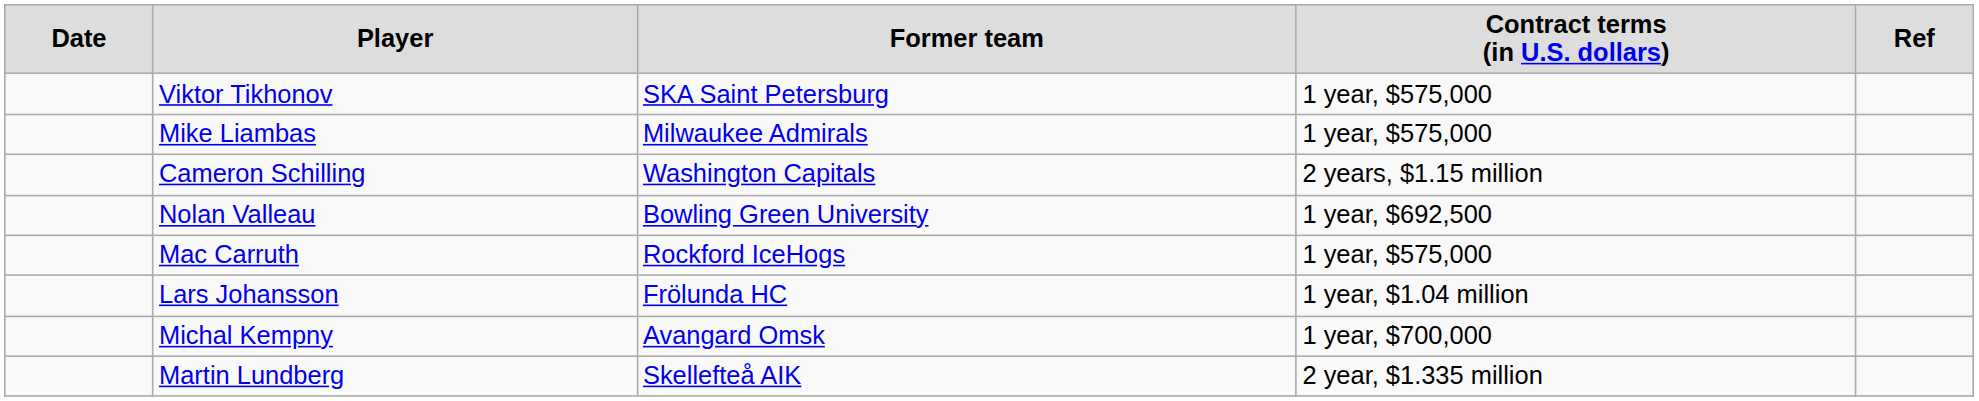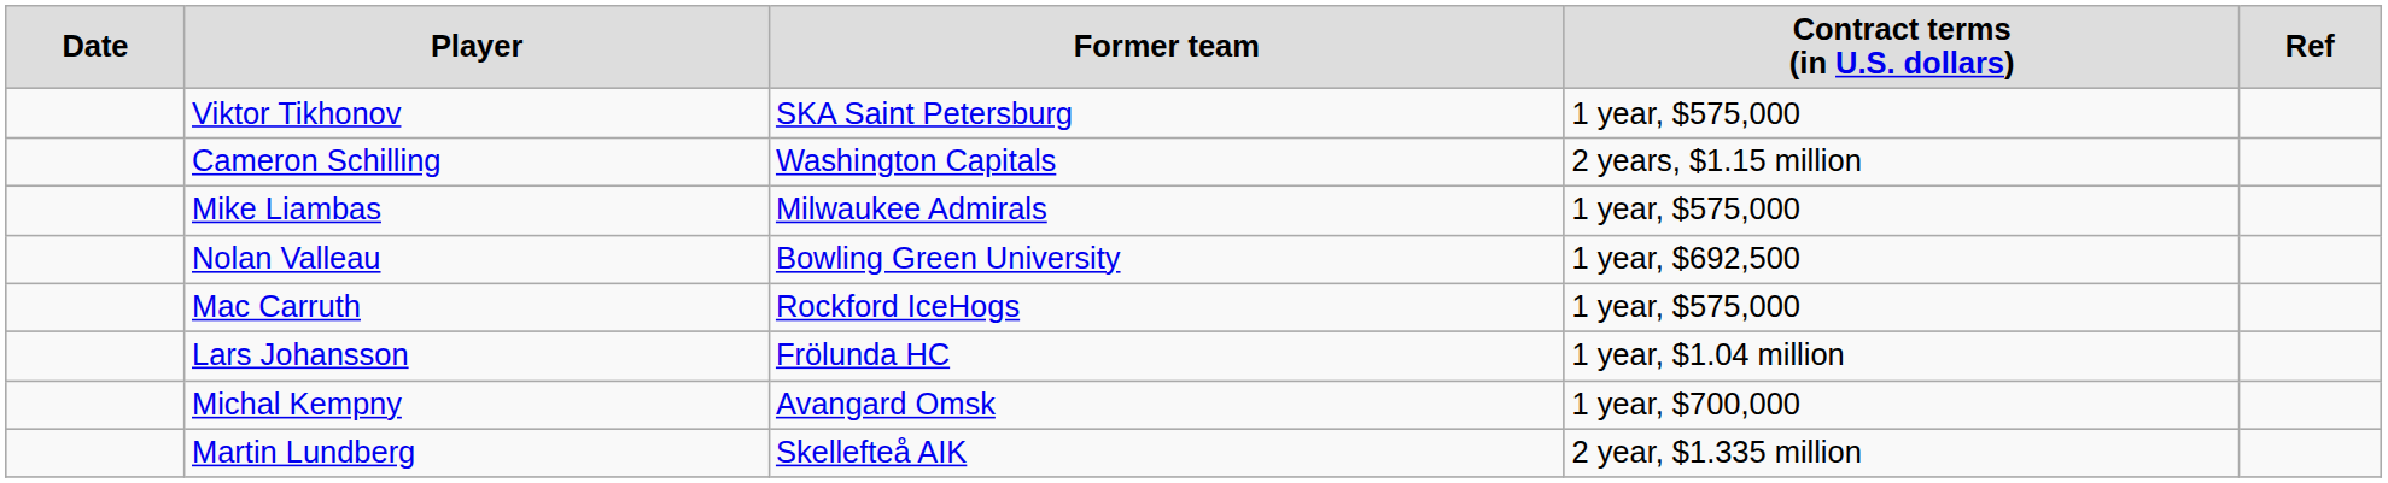 <table class="wikitable" width=98%>
 <tr align="center" bgcolor="#dddddd">
 <td><strong>Date</strong></td>
 <td><strong>Player</strong></td>
 <td><strong>Former team</strong></td>
 <td><strong>Contract terms</strong><br><strong>(in <a href='#'>U.S. dollars</a>)</strong></td>
 <td><strong>Ref</strong></td>
 </tr>
 <tr>
 <td></td>
 <td><a href='#'>Viktor Tikhonov</a></td>
 <td><a href='#'>SKA Saint Petersburg</a></td>
 <td>1 year, $575,000</td>
 <td></td>
 </tr>
 <tr>
 <td></td>
-<td><a href='#'>Mike Liambas</a></td>
-<td><a href='#'>Milwaukee Admirals</a></td>
-<td>1 year, $575,000</td>
+<td><a href='#'>Cameron Schilling</a></td>
+<td><a href='#'>Washington Capitals</a></td>
+<td>2 years, $1.15 million</td>
 <td></td>
 </tr>
 <tr>
 <td></td>
-<td><a href='#'>Cameron Schilling</a></td>
-<td><a href='#'>Washington Capitals</a></td>
-<td>2 years, $1.15 million</td>
+<td><a href='#'>Mike Liambas</a></td>
+<td><a href='#'>Milwaukee Admirals</a></td>
+<td>1 year, $575,000</td>
 <td></td>
 </tr>
 <tr>
 <td></td>
 <td><a href='#'>Nolan Valleau</a></td>
 <td><a href='#'>Bowling Green University</a></td>
 <td>1 year, $692,500</td>
 <td></td>
 </tr>
 <tr>
 <td></td>
 <td><a href='#'>Mac Carruth</a></td>
 <td><a href='#'>Rockford IceHogs</a></td>
 <td>1 year, $575,000</td>
 <td></td>
 </tr>
 <tr>
 <td></td>
 <td><a href='#'>Lars Johansson</a></td>
 <td><a href='#'>Frölunda HC</a></td>
 <td>1 year, $1.04 million</td>
 <td></td>
 </tr>
 <tr>
 <td></td>
 <td><a href='#'>Michal Kempny</a></td>
 <td><a href='#'>Avangard Omsk</a></td>
 <td>1 year, $700,000</td>
 <td></td>
 </tr>
 <tr>
 <td></td>
 <td><a href='#'>Martin Lundberg</a></td>
 <td><a href='#'>Skellefteå AIK</a></td>
 <td>2 year, $1.335 million</td>
 <td></td>
 </tr>
 </table>
